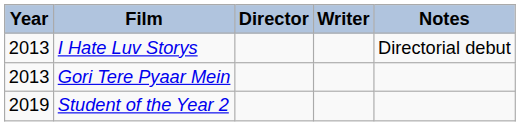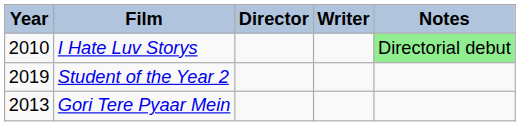 <table class="wikitable">
 <tr style="text-align:center;">
 <th style="background:#B0C4DE;">Year</th>
 <th style="background:#B0C4DE;">Film</th>
 <th style="background:#B0C4DE;">Director</th>
 <th style="background:#B0C4DE;">Writer</th>
 <th style="background:#B0C4DE;">Notes</th>
 </tr>
 <tr>
-<td>2013</td>
+<td>2010</td>
 <td><em><a href='#'>I Hate Luv Storys</a></em></td>
 <td></td>
 <td></td>
-<td>Directorial debut</td>
+<td style="background: lightgreen;">Directorial debut</td>
+</tr>
+<tr>
+<td>2019</td>
+<td><em><a href='#'>Student of the Year 2</a></em></td>
+<td></td>
+<td></td>
+<td></td>
 </tr>
 <tr>
 <td>2013</td>
 <td><em><a href='#'>Gori Tere Pyaar Mein</a></em></td>
 <td></td>
 <td></td>
 <td></td>
 </tr>
-<tr>
-<td>2019</td>
-<td><em><a href='#'>Student of the Year 2</a></em></td>
-<td></td>
-<td></td>
-<td></td>
-</tr>
 </table>
